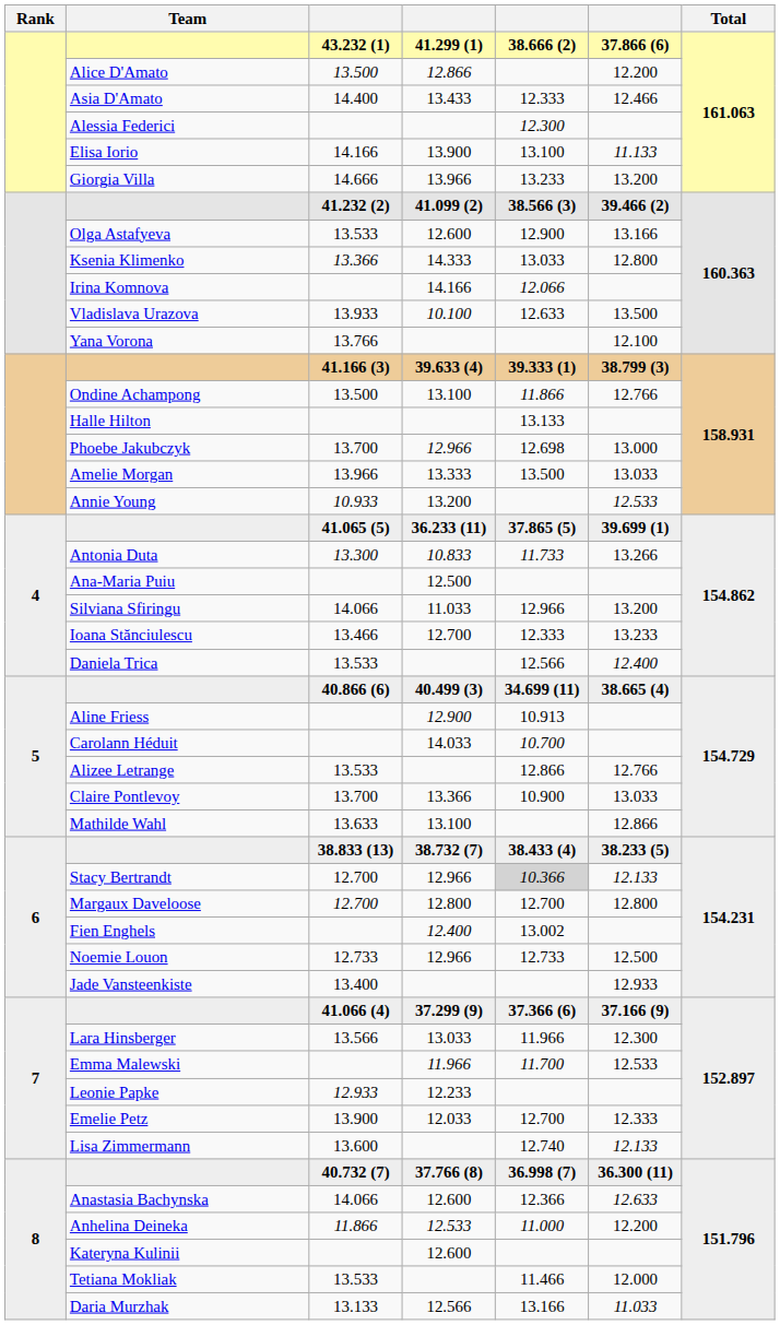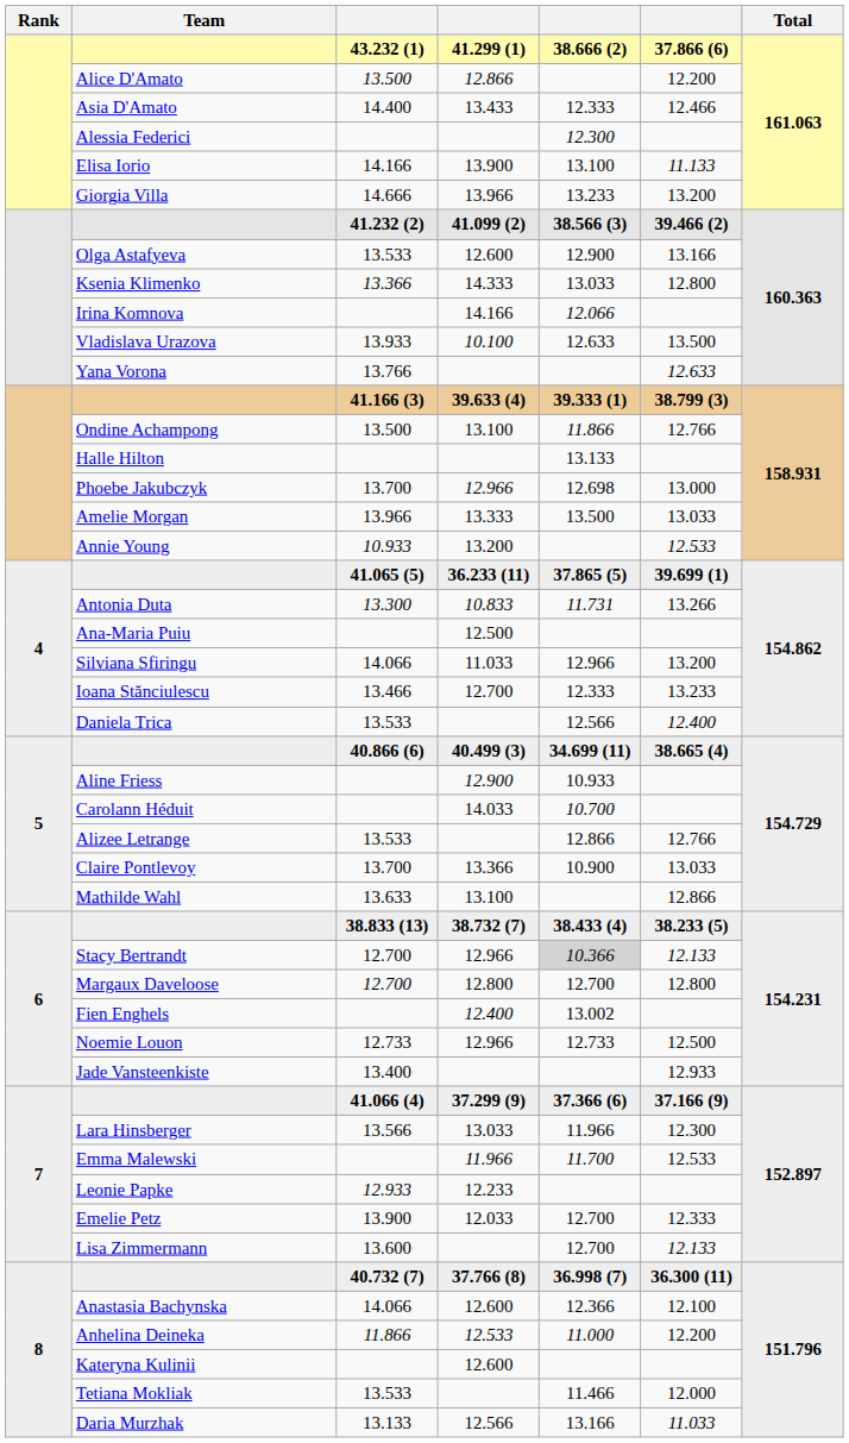 <table style="text-align:center; font-size:95%" class="wikitable">
 <tr>
 <th scope="col" style="width:50px;">Rank</th>
 <th scope="col" style="width:220px;">Team</th>
 <th scope="col" style="width:80px;"></th>
 <th scope="col" style="width:80px;"></th>
 <th scope="col" style="width:80px;"></th>
 <th scope="col" style="width:80px;"></th>
 <th scope="col" style="width:80px;">Total</th>
 </tr>
 <tr style="background:#fffcaf;">
 <td rowspan="6"><strong></strong></td>
 <td style="text-align:left;"></td>
 <td><strong>43.232 (1)</strong></td>
 <td><strong>41.299 (1)</strong></td>
 <td><strong>38.666 (2)</strong></td>
 <td><strong>37.866 (6)</strong></td>
 <td rowspan="6"><strong>161.063</strong></td>
 </tr>
 <tr>
 <td style="text-align:left;"><a href='#'>Alice D'Amato</a></td>
 <td><em>13.500</em></td>
 <td><em>12.866</em></td>
 <td></td>
 <td>12.200</td>
 </tr>
 <tr>
 <td style="text-align:left;"><a href='#'>Asia D'Amato</a></td>
 <td>14.400</td>
 <td>13.433</td>
 <td>12.333</td>
 <td>12.466</td>
 </tr>
 <tr>
 <td style="text-align:left;"><a href='#'>Alessia Federici</a></td>
 <td></td>
 <td></td>
 <td><em>12.300</em></td>
 <td></td>
 </tr>
 <tr>
 <td style="text-align:left;"><a href='#'>Elisa Iorio</a></td>
 <td>14.166</td>
 <td>13.900</td>
 <td>13.100</td>
 <td><em>11.133</em></td>
 </tr>
 <tr>
 <td style="text-align:left;"><a href='#'>Giorgia Villa</a></td>
 <td>14.666</td>
 <td>13.966</td>
 <td>13.233</td>
 <td>13.200</td>
 </tr>
 <tr style="background:#e5e5e5;">
 <td rowspan="6"><strong></strong></td>
 <td style="text-align:left;"></td>
 <td><strong>41.232 (2)</strong></td>
 <td><strong>41.099 (2)</strong></td>
 <td><strong>38.566 (3)</strong></td>
 <td><strong>39.466 (2)</strong></td>
 <td rowspan="6"><strong>160.363</strong></td>
 </tr>
 <tr>
 <td style="text-align:left;"><a href='#'>Olga Astafyeva</a></td>
 <td>13.533</td>
 <td>12.600</td>
 <td>12.900</td>
 <td>13.166</td>
 </tr>
 <tr>
 <td style="text-align:left;"><a href='#'>Ksenia Klimenko</a></td>
 <td><em>13.366</em></td>
 <td>14.333</td>
 <td>13.033</td>
 <td>12.800</td>
 </tr>
 <tr>
 <td style="text-align:left;"><a href='#'>Irina Komnova</a></td>
 <td></td>
 <td>14.166</td>
 <td><em>12.066</em></td>
 <td></td>
 </tr>
 <tr>
 <td style="text-align:left;"><a href='#'>Vladislava Urazova</a></td>
 <td>13.933</td>
 <td><em>10.100</em></td>
 <td>12.633</td>
 <td>13.500</td>
 </tr>
 <tr>
 <td style="text-align:left;"><a href='#'>Yana Vorona</a></td>
 <td>13.766</td>
 <td></td>
 <td></td>
-<td>12.100</td>
+<td><em>12.633</em></td>
 </tr>
 <tr style="background:#ec9;">
 <td rowspan="6"><strong></strong></td>
 <td style="text-align:left;"></td>
 <td><strong>41.166 (3)</strong></td>
 <td><strong>39.633 (4)</strong></td>
 <td><strong>39.333 (1)</strong></td>
 <td><strong>38.799 (3)</strong></td>
 <td rowspan="6"><strong>158.931</strong></td>
 </tr>
 <tr>
 <td style="text-align:left;"><a href='#'>Ondine Achampong</a></td>
 <td>13.500</td>
 <td>13.100</td>
 <td><em>11.866</em></td>
 <td>12.766</td>
 </tr>
 <tr>
 <td style="text-align:left;"><a href='#'>Halle Hilton</a></td>
 <td></td>
 <td></td>
 <td>13.133</td>
 <td></td>
 </tr>
 <tr>
 <td style="text-align:left;"><a href='#'>Phoebe Jakubczyk</a></td>
 <td>13.700</td>
 <td><em>12.966</em></td>
 <td>12.698</td>
 <td>13.000</td>
 </tr>
 <tr>
 <td style="text-align:left;"><a href='#'>Amelie Morgan</a></td>
 <td>13.966</td>
 <td>13.333</td>
 <td>13.500</td>
 <td>13.033</td>
 </tr>
 <tr>
 <td style="text-align:left;"><a href='#'>Annie Young</a></td>
 <td><em>10.933</em></td>
 <td>13.200</td>
 <td></td>
 <td><em>12.533</em></td>
 </tr>
 <tr style="background:#eee;">
 <td rowspan="6"><strong>4</strong></td>
 <td style="text-align:left;"></td>
 <td><strong>41.065 (5)</strong></td>
 <td><strong>36.233 (11)</strong></td>
 <td><strong>37.865 (5)</strong></td>
 <td><strong>39.699 (1)</strong></td>
 <td rowspan="6"><strong>154.862</strong></td>
 </tr>
 <tr>
 <td style="text-align:left;"><a href='#'>Antonia Duta</a></td>
 <td><em>13.300</em></td>
 <td><em>10.833</em></td>
-<td><em>11.733</em></td>
+<td><em>11.731</em></td>
 <td>13.266</td>
 </tr>
 <tr>
 <td style="text-align:left;"><a href='#'>Ana-Maria Puiu</a></td>
 <td></td>
 <td>12.500</td>
 <td></td>
 <td></td>
 </tr>
 <tr>
 <td style="text-align:left;"><a href='#'>Silviana Sfiringu</a></td>
 <td>14.066</td>
 <td>11.033</td>
 <td>12.966</td>
 <td>13.200</td>
 </tr>
 <tr>
 <td style="text-align:left;"><a href='#'>Ioana Stănciulescu</a></td>
 <td>13.466</td>
 <td>12.700</td>
 <td>12.333</td>
 <td>13.233</td>
 </tr>
 <tr>
 <td style="text-align:left;"><a href='#'>Daniela Trica</a></td>
 <td>13.533</td>
 <td></td>
 <td>12.566</td>
 <td><em>12.400</em></td>
 </tr>
 <tr style="background:#eee;">
 <td rowspan="6"><strong>5</strong></td>
 <td style="text-align:left;"></td>
 <td><strong>40.866 (6)</strong></td>
 <td><strong>40.499 (3)</strong></td>
 <td><strong>34.699 (11)</strong></td>
 <td><strong>38.665 (4)</strong></td>
 <td rowspan="6"><strong>154.729</strong></td>
 </tr>
 <tr>
 <td style="text-align:left;"><a href='#'>Aline Friess</a></td>
 <td></td>
 <td><em>12.900</em></td>
-<td>10.913</td>
+<td>10.933</td>
 <td></td>
 </tr>
 <tr>
 <td style="text-align:left;"><a href='#'>Carolann Héduit</a></td>
 <td></td>
 <td>14.033</td>
 <td><em>10.700</em></td>
 <td></td>
 </tr>
 <tr>
 <td style="text-align:left;"><a href='#'>Alizee Letrange</a></td>
 <td>13.533</td>
 <td></td>
 <td>12.866</td>
 <td>12.766</td>
 </tr>
 <tr>
 <td style="text-align:left;"><a href='#'>Claire Pontlevoy</a></td>
 <td>13.700</td>
 <td>13.366</td>
 <td>10.900</td>
 <td>13.033</td>
 </tr>
 <tr>
 <td style="text-align:left;"><a href='#'>Mathilde Wahl</a></td>
 <td>13.633</td>
 <td>13.100</td>
 <td></td>
 <td>12.866</td>
 </tr>
 <tr style="background:#eee;">
 <td rowspan="6"><strong>6</strong></td>
 <td style="text-align:left;"></td>
 <td><strong>38.833 (13)</strong></td>
 <td><strong>38.732 (7)</strong></td>
 <td><strong>38.433 (4)</strong></td>
 <td><strong>38.233 (5)</strong></td>
 <td rowspan="6"><strong>154.231</strong></td>
 </tr>
 <tr>
 <td style="text-align:left;"><a href='#'>Stacy Bertrandt</a></td>
 <td>12.700</td>
 <td>12.966</td>
 <td style="background: lightgrey;"><em>10.366</em></td>
 <td><em>12.133</em></td>
 </tr>
 <tr>
 <td style="text-align:left;"><a href='#'>Margaux Daveloose</a></td>
 <td><em>12.700</em></td>
 <td>12.800</td>
 <td>12.700</td>
 <td>12.800</td>
 </tr>
 <tr>
 <td style="text-align:left;"><a href='#'>Fien Enghels</a></td>
 <td></td>
 <td><em>12.400</em></td>
 <td>13.002</td>
 <td></td>
 </tr>
 <tr>
 <td style="text-align:left;"><a href='#'>Noemie Louon</a></td>
 <td>12.733</td>
 <td>12.966</td>
 <td>12.733</td>
 <td>12.500</td>
 </tr>
 <tr>
 <td style="text-align:left;"><a href='#'>Jade Vansteenkiste</a></td>
 <td>13.400</td>
 <td></td>
 <td></td>
 <td>12.933</td>
 </tr>
 <tr style="background:#eee;">
 <td rowspan="6"><strong>7</strong></td>
 <td style="text-align:left;"></td>
 <td><strong>41.066 (4)</strong></td>
 <td><strong>37.299 (9)</strong></td>
 <td><strong>37.366 (6)</strong></td>
 <td><strong>37.166 (9)</strong></td>
 <td rowspan="6"><strong>152.897</strong></td>
 </tr>
 <tr>
 <td style="text-align:left;"><a href='#'>Lara Hinsberger</a></td>
 <td>13.566</td>
 <td>13.033</td>
 <td>11.966</td>
 <td>12.300</td>
 </tr>
 <tr>
 <td style="text-align:left;"><a href='#'>Emma Malewski</a></td>
 <td></td>
 <td><em>11.966</em></td>
 <td><em>11.700</em></td>
 <td>12.533</td>
 </tr>
 <tr>
 <td style="text-align:left;"><a href='#'>Leonie Papke</a></td>
 <td><em>12.933</em></td>
 <td>12.233</td>
 <td></td>
 <td></td>
 </tr>
 <tr>
 <td style="text-align:left;"><a href='#'>Emelie Petz</a></td>
 <td>13.900</td>
 <td>12.033</td>
 <td>12.700</td>
 <td>12.333</td>
 </tr>
 <tr>
 <td style="text-align:left;"><a href='#'>Lisa Zimmermann</a></td>
 <td>13.600</td>
 <td></td>
-<td>12.740</td>
+<td>12.700</td>
 <td><em>12.133</em></td>
 </tr>
 <tr style="background:#eee;">
 <td rowspan="6"><strong>8</strong></td>
 <td style="text-align:left;"></td>
 <td><strong>40.732 (7)</strong></td>
 <td><strong>37.766 (8)</strong></td>
 <td><strong>36.998 (7)</strong></td>
 <td><strong>36.300 (11)</strong></td>
 <td rowspan="6"><strong>151.796</strong></td>
 </tr>
 <tr>
 <td style="text-align:left;"><a href='#'>Anastasia Bachynska</a></td>
 <td>14.066</td>
 <td>12.600</td>
 <td>12.366</td>
-<td><em>12.633</em></td>
+<td>12.100</td>
 </tr>
 <tr>
 <td style="text-align:left;"><a href='#'>Anhelina Deineka</a></td>
 <td><em>11.866</em></td>
 <td><em>12.533</em></td>
 <td><em>11.000</em></td>
 <td>12.200</td>
 </tr>
 <tr>
 <td style="text-align:left;"><a href='#'>Kateryna Kulinii</a></td>
 <td></td>
 <td>12.600</td>
 <td></td>
 <td></td>
 </tr>
 <tr>
 <td style="text-align:left;"><a href='#'>Tetiana Mokliak</a></td>
 <td>13.533</td>
 <td></td>
 <td>11.466</td>
 <td>12.000</td>
 </tr>
 <tr>
 <td style="text-align:left;"><a href='#'>Daria Murzhak</a></td>
 <td>13.133</td>
 <td>12.566</td>
 <td>13.166</td>
 <td><em>11.033</em></td>
 </tr>
 </table>
